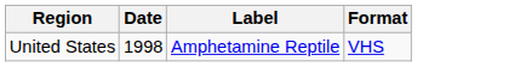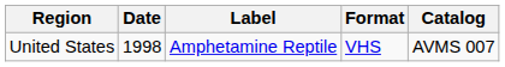 <table class="wikitable">
 <tr>
 <th>Region</th>
 <th>Date</th>
 <th>Label</th>
 <th>Format</th>
+<th>Catalog</th>
 </tr>
 <tr>
 <td>United States</td>
 <td>1998</td>
 <td><a href='#'>Amphetamine Reptile</a></td>
 <td><a href='#'>VHS</a></td>
+<td>AVMS 007</td>
 </tr>
 </table>
